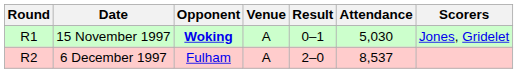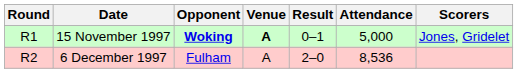 <table class= "wikitable " style="font-size:100%; text-align:center">
 <tr>
 <th>Round</th>
 <th>Date</th>
 <th>Opponent</th>
 <th>Venue</th>
 <th>Result</th>
 <th>Attendance</th>
 <th>Scorers</th>
 </tr>
 <tr style="background: #CCFFCC;">
 <td>R1</td>
 <td>15 November 1997</td>
 <td><strong><a href='#'>Woking</a></strong></td>
-<td>A</td>
+<td><strong>A</strong></td>
 <td>0–1</td>
-<td>5,030</td>
+<td>5,000</td>
 <td><a href='#'>Jones</a>, <a href='#'>Gridelet</a></td>
 </tr>
 <tr style="background: #FFCCCC;">
 <td>R2</td>
 <td>6 December 1997</td>
 <td><a href='#'>Fulham</a></td>
 <td>A</td>
 <td>2–0</td>
-<td>8,537</td>
+<td>8,536</td>
 <td></td>
 </tr>
 </table>
